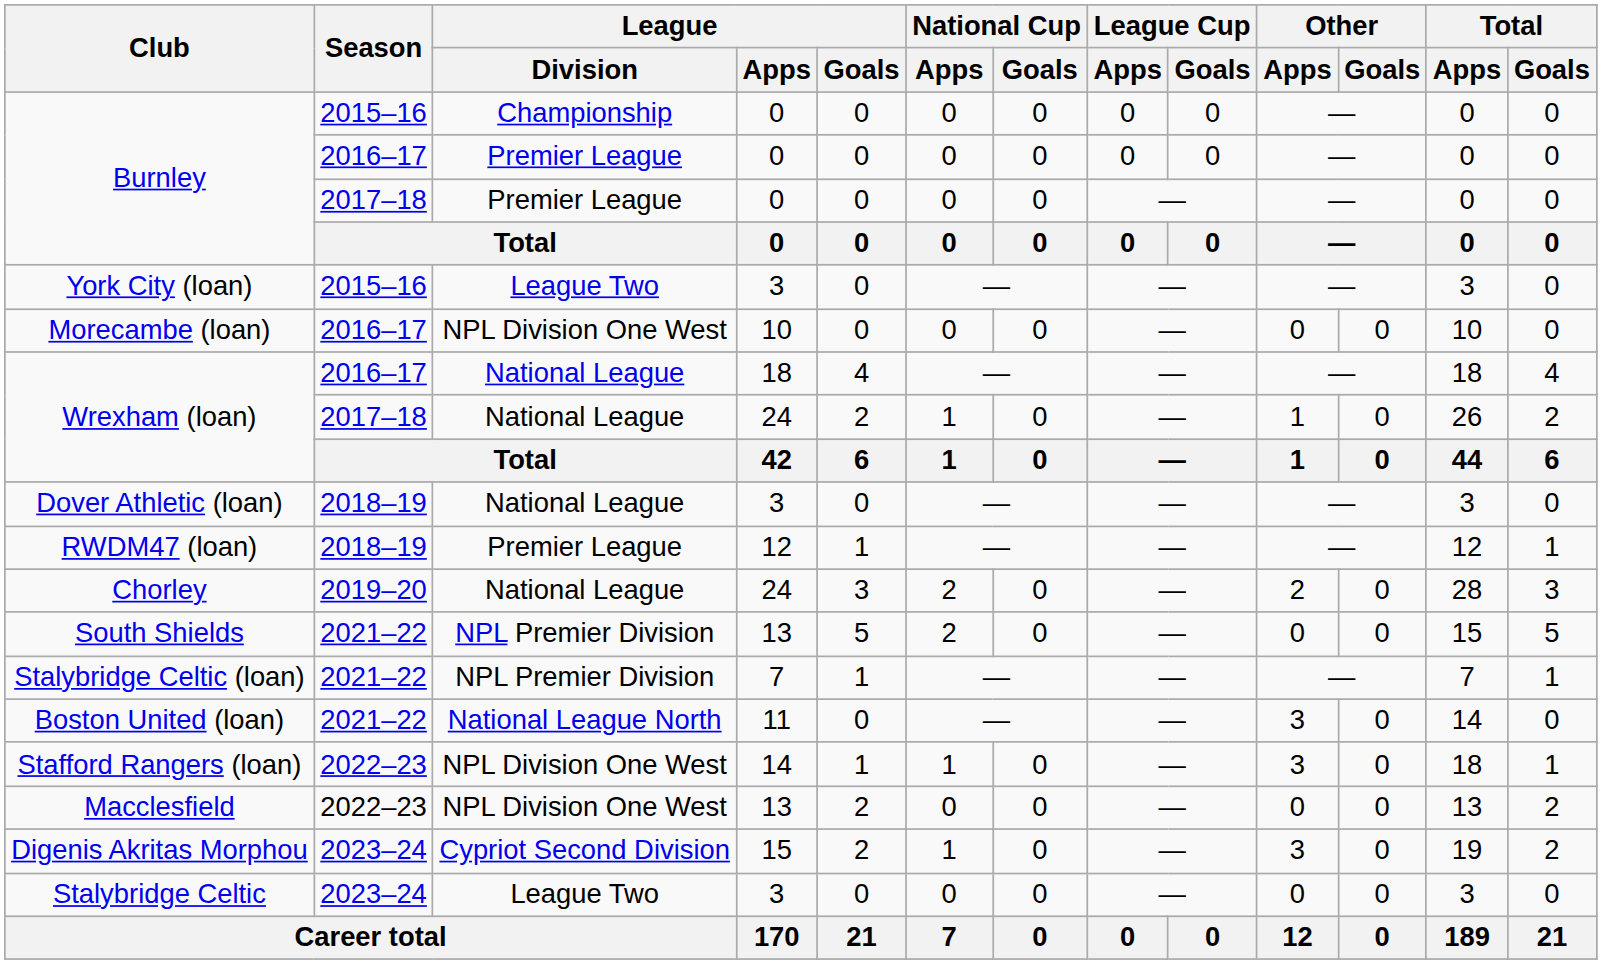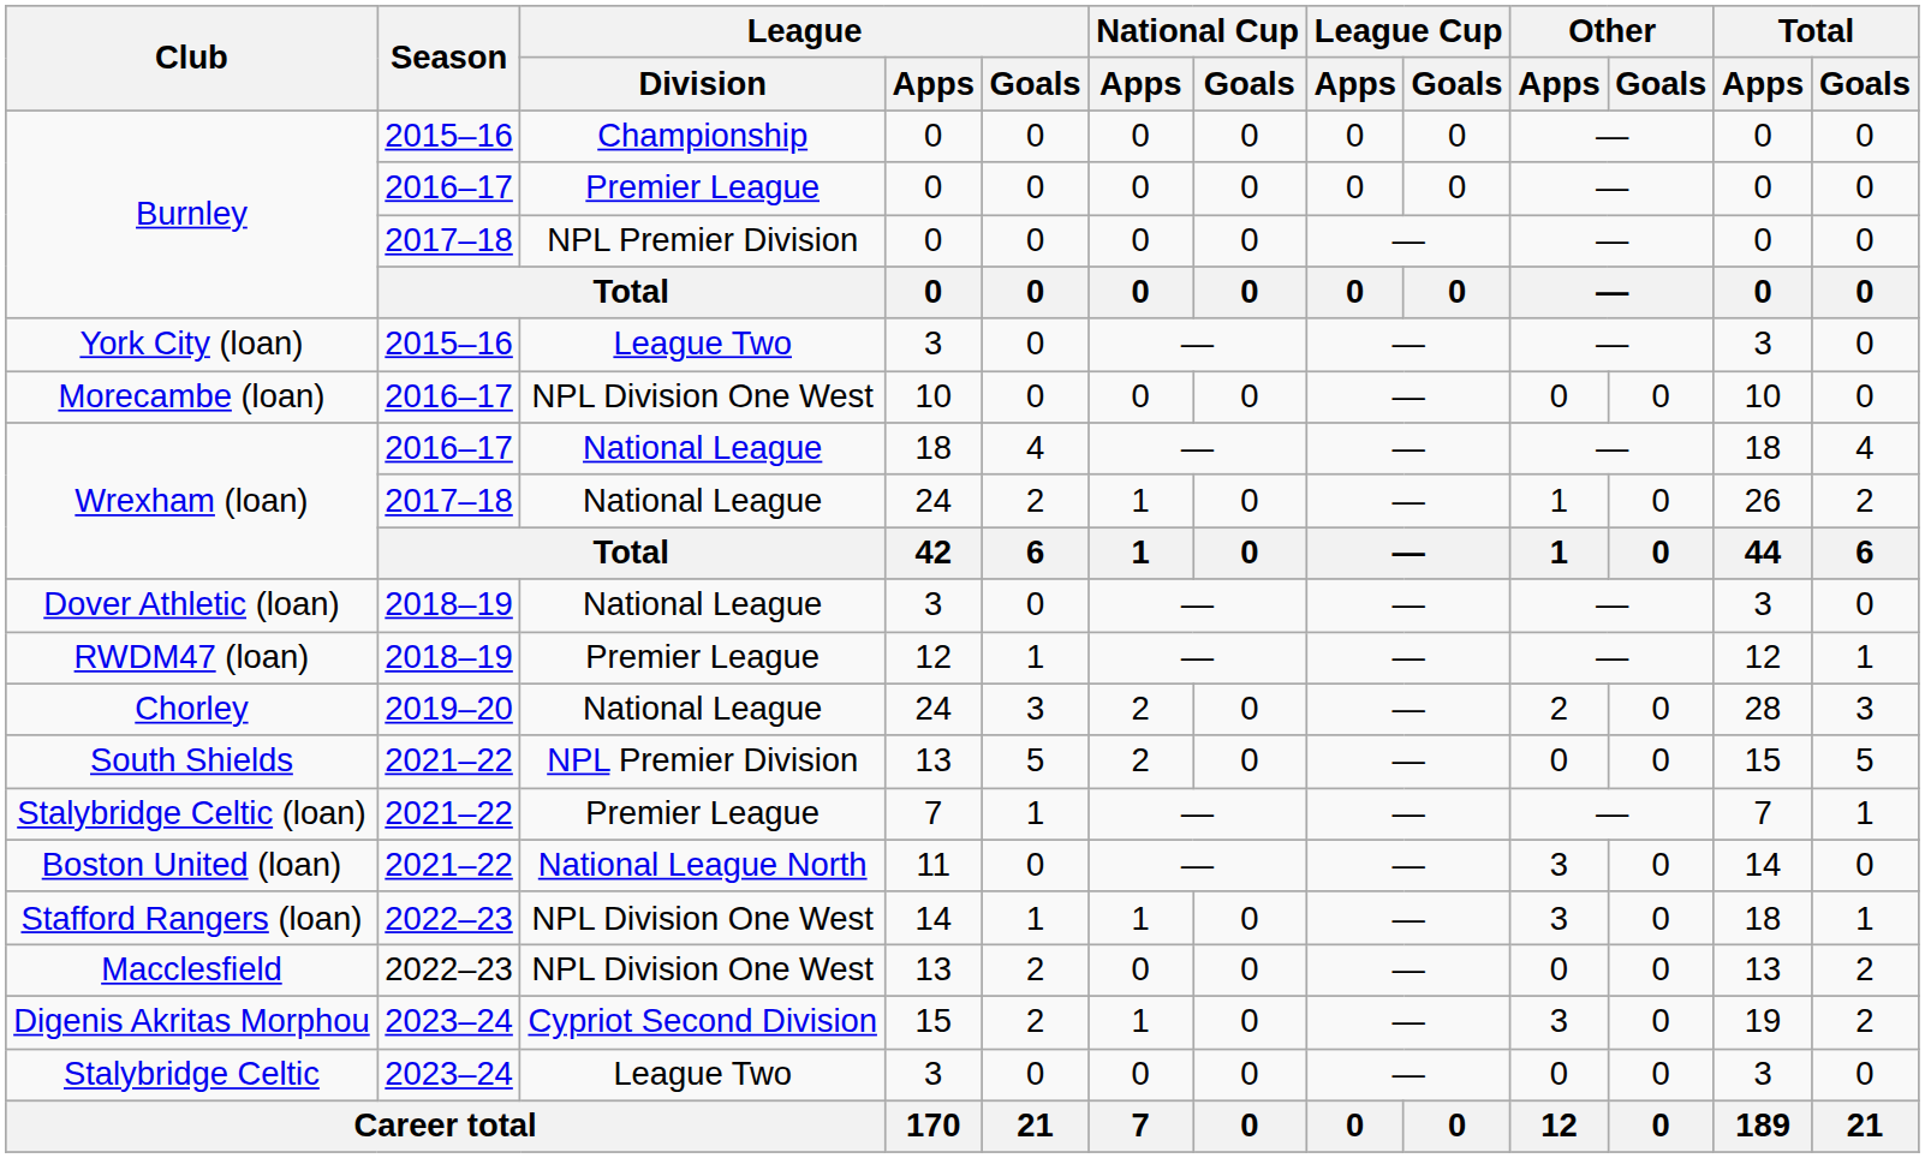 <table class=wikitable style="text-align: center;">
 <tr>
 <th rowspan=2>Club</th>
 <th rowspan=2>Season</th>
 <th colspan=3>League</th>
 <th colspan=2>National Cup</th>
 <th colspan=2>League Cup</th>
 <th colspan=2>Other</th>
 <th colspan=2>Total</th>
 </tr>
 <tr>
 <th>Division</th>
 <th>Apps</th>
 <th>Goals</th>
 <th>Apps</th>
 <th>Goals</th>
 <th>Apps</th>
 <th>Goals</th>
 <th>Apps</th>
 <th>Goals</th>
 <th>Apps</th>
 <th>Goals</th>
 </tr>
 <tr>
 <td rowspan=4><a href='#'>Burnley</a></td>
 <td><a href='#'>2015–16</a></td>
 <td><a href='#'>Championship</a></td>
 <td>0</td>
 <td>0</td>
 <td>0</td>
 <td>0</td>
 <td>0</td>
 <td>0</td>
 <td colspan=2>—</td>
 <td>0</td>
 <td>0</td>
 </tr>
 <tr>
 <td><a href='#'>2016–17</a></td>
 <td><a href='#'>Premier League</a></td>
 <td>0</td>
 <td>0</td>
 <td>0</td>
 <td>0</td>
 <td>0</td>
 <td>0</td>
 <td colspan=2>—</td>
 <td>0</td>
 <td>0</td>
 </tr>
 <tr>
 <td><a href='#'>2017–18</a></td>
-<td>Premier League</td>
+<td>NPL Premier Division</td>
 <td>0</td>
 <td>0</td>
 <td>0</td>
 <td>0</td>
 <td colspan=2>—</td>
 <td colspan=2>—</td>
 <td>0</td>
 <td>0</td>
 </tr>
 <tr>
 <th colspan=2>Total</th>
 <th>0</th>
 <th>0</th>
 <th>0</th>
 <th>0</th>
 <th>0</th>
 <th>0</th>
 <th colspan=2>—</th>
 <th>0</th>
 <th>0</th>
 </tr>
 <tr>
 <td><a href='#'>York City</a> (loan)</td>
 <td><a href='#'>2015–16</a></td>
 <td><a href='#'>League Two</a></td>
 <td>3</td>
 <td>0</td>
 <td colspan=2>—</td>
 <td colspan=2>—</td>
 <td colspan=2>—</td>
 <td>3</td>
 <td>0</td>
 </tr>
 <tr>
 <td><a href='#'>Morecambe</a> (loan)</td>
 <td><a href='#'>2016–17</a></td>
 <td>NPL Division One West</td>
 <td>10</td>
 <td>0</td>
 <td>0</td>
 <td>0</td>
 <td colspan=2>—</td>
 <td>0</td>
 <td>0</td>
 <td>10</td>
 <td>0</td>
 </tr>
 <tr>
 <td rowspan=3><a href='#'>Wrexham</a> (loan)</td>
 <td><a href='#'>2016–17</a></td>
 <td><a href='#'>National League</a></td>
 <td>18</td>
 <td>4</td>
 <td colspan=2>—</td>
 <td colspan=2>—</td>
 <td colspan=2>—</td>
 <td>18</td>
 <td>4</td>
 </tr>
 <tr>
 <td><a href='#'>2017–18</a></td>
 <td>National League</td>
 <td>24</td>
 <td>2</td>
 <td>1</td>
 <td>0</td>
 <td colspan=2>—</td>
 <td>1</td>
 <td>0</td>
 <td>26</td>
 <td>2</td>
 </tr>
 <tr>
 <th colspan=2>Total</th>
 <th>42</th>
 <th>6</th>
 <th>1</th>
 <th>0</th>
 <th colspan=2>—</th>
 <th>1</th>
 <th>0</th>
 <th>44</th>
 <th>6</th>
 </tr>
 <tr>
 <td><a href='#'>Dover Athletic</a> (loan)</td>
 <td><a href='#'>2018–19</a></td>
 <td>National League</td>
 <td>3</td>
 <td>0</td>
 <td colspan=2>—</td>
 <td colspan=2>—</td>
 <td colspan=2>—</td>
 <td>3</td>
 <td>0</td>
 </tr>
 <tr>
 <td><a href='#'>RWDM47</a> (loan)</td>
 <td><a href='#'>2018–19</a></td>
 <td>Premier League</td>
 <td>12</td>
 <td>1</td>
 <td colspan=2>—</td>
 <td colspan=2>—</td>
 <td colspan=2>—</td>
 <td>12</td>
 <td>1</td>
 </tr>
 <tr>
 <td><a href='#'>Chorley</a></td>
 <td><a href='#'>2019–20</a></td>
 <td>National League</td>
 <td>24</td>
 <td>3</td>
 <td>2</td>
 <td>0</td>
 <td colspan=2>—</td>
 <td>2</td>
 <td>0</td>
 <td>28</td>
 <td>3</td>
 </tr>
 <tr>
 <td><a href='#'>South Shields</a></td>
 <td><a href='#'>2021–22</a></td>
 <td><a href='#'>NPL</a> Premier Division</td>
 <td>13</td>
 <td>5</td>
 <td>2</td>
 <td>0</td>
 <td colspan=2>—</td>
 <td>0</td>
 <td>0</td>
 <td>15</td>
 <td>5</td>
 </tr>
 <tr>
 <td><a href='#'>Stalybridge Celtic</a> (loan)</td>
 <td><a href='#'>2021–22</a></td>
-<td>NPL Premier Division</td>
+<td>Premier League</td>
 <td>7</td>
 <td>1</td>
 <td colspan=2>—</td>
 <td colspan=2>—</td>
 <td colspan=2>—</td>
 <td>7</td>
 <td>1</td>
 </tr>
 <tr>
 <td><a href='#'>Boston United</a> (loan)</td>
 <td><a href='#'>2021–22</a></td>
 <td><a href='#'>National League North</a></td>
 <td>11</td>
 <td>0</td>
 <td colspan=2>—</td>
 <td colspan=2>—</td>
 <td>3</td>
 <td>0</td>
 <td>14</td>
 <td>0</td>
 </tr>
 <tr>
 <td><a href='#'>Stafford Rangers</a> (loan)</td>
 <td><a href='#'>2022–23</a></td>
 <td>NPL Division One West</td>
 <td>14</td>
 <td>1</td>
 <td>1</td>
 <td>0</td>
 <td colspan=2>—</td>
 <td>3</td>
 <td>0</td>
 <td>18</td>
 <td>1</td>
 </tr>
 <tr>
 <td><a href='#'>Macclesfield</a></td>
 <td>2022–23</td>
 <td>NPL Division One West</td>
 <td>13</td>
 <td>2</td>
 <td>0</td>
 <td>0</td>
 <td colspan="2">—</td>
 <td>0</td>
 <td>0</td>
 <td>13</td>
 <td>2</td>
 </tr>
 <tr>
 <td><a href='#'>Digenis Akritas Morphou</a></td>
 <td><a href='#'>2023–24</a></td>
 <td><a href='#'>Cypriot Second Division</a></td>
 <td>15</td>
 <td>2</td>
 <td>1</td>
 <td>0</td>
 <td colspan="2">—</td>
 <td>3</td>
 <td>0</td>
 <td>19</td>
 <td>2</td>
 </tr>
 <tr>
 <td><a href='#'>Stalybridge Celtic</a></td>
 <td><a href='#'>2023–24</a></td>
 <td>League Two</td>
 <td>3</td>
 <td>0</td>
 <td>0</td>
 <td>0</td>
 <td colspan="2">—</td>
 <td>0</td>
 <td>0</td>
 <td>3</td>
 <td>0</td>
 </tr>
 <tr>
 <th colspan=3>Career total</th>
 <th>170</th>
 <th>21</th>
 <th>7</th>
 <th>0</th>
 <th>0</th>
 <th>0</th>
 <th>12</th>
 <th>0</th>
 <th>189</th>
 <th>21</th>
 </tr>
 </table>
